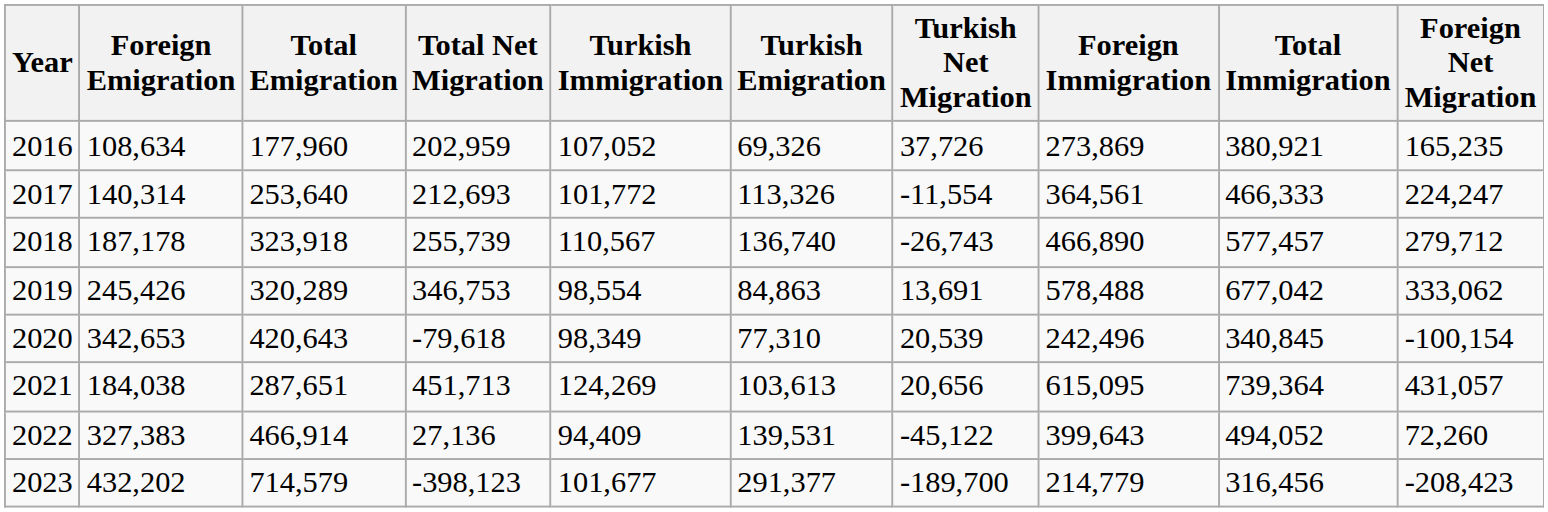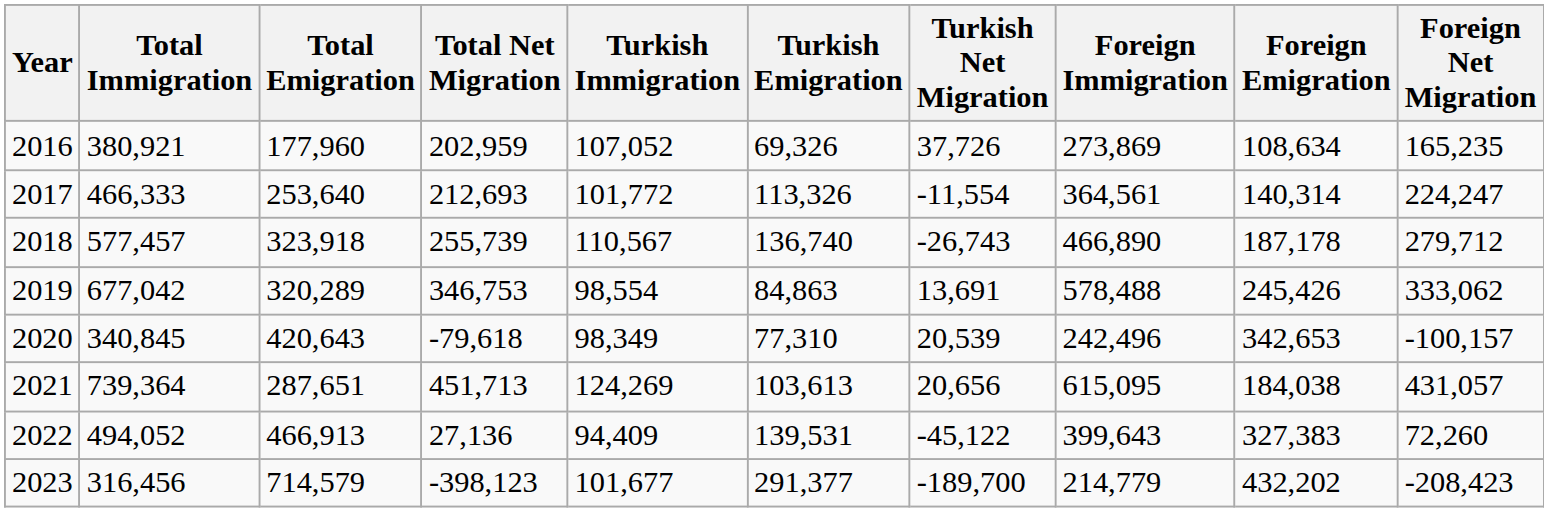 <table class="wikitable sortable">
 <tr>
 <th>Year</th>
-<th>Foreign Emigration</th>
+<th>Total Immigration</th>
 <th>Total Emigration</th>
 <th>Total Net Migration</th>
 <th>Turkish Immigration</th>
 <th>Turkish Emigration</th>
 <th>Turkish Net Migration</th>
 <th>Foreign Immigration</th>
-<th>Total Immigration</th>
+<th>Foreign Emigration</th>
 <th>Foreign Net Migration</th>
 </tr>
 <tr>
 <td>2016</td>
-<td>108,634</td>
+<td>380,921</td>
 <td>177,960</td>
 <td>202,959</td>
 <td>107,052</td>
 <td>69,326</td>
 <td>37,726</td>
 <td>273,869</td>
-<td>380,921</td>
+<td>108,634</td>
 <td>165,235</td>
 </tr>
 <tr>
 <td>2017</td>
-<td>140,314</td>
+<td>466,333</td>
 <td>253,640</td>
 <td>212,693</td>
 <td>101,772</td>
 <td>113,326</td>
 <td>-11,554</td>
 <td>364,561</td>
-<td>466,333</td>
+<td>140,314</td>
 <td>224,247</td>
 </tr>
 <tr>
 <td>2018</td>
-<td>187,178</td>
+<td>577,457</td>
 <td>323,918</td>
 <td>255,739</td>
 <td>110,567</td>
 <td>136,740</td>
 <td>-26,743</td>
 <td>466,890</td>
-<td>577,457</td>
+<td>187,178</td>
 <td>279,712</td>
 </tr>
 <tr>
 <td>2019</td>
-<td>245,426</td>
+<td>677,042</td>
 <td>320,289</td>
 <td>346,753</td>
 <td>98,554</td>
 <td>84,863</td>
 <td>13,691</td>
 <td>578,488</td>
-<td>677,042</td>
+<td>245,426</td>
 <td>333,062</td>
 </tr>
 <tr>
 <td>2020</td>
-<td>342,653</td>
+<td>340,845</td>
 <td>420,643</td>
 <td>-79,618</td>
 <td>98,349</td>
 <td>77,310</td>
 <td>20,539</td>
 <td>242,496</td>
-<td>340,845</td>
-<td>-100,154</td>
+<td>342,653</td>
+<td>-100,157</td>
 </tr>
 <tr>
 <td>2021</td>
-<td>184,038</td>
+<td>739,364</td>
 <td>287,651</td>
 <td>451,713</td>
 <td>124,269</td>
 <td>103,613</td>
 <td>20,656</td>
 <td>615,095</td>
-<td>739,364</td>
+<td>184,038</td>
 <td>431,057</td>
 </tr>
 <tr>
 <td>2022</td>
-<td>327,383</td>
-<td>466,914</td>
+<td>494,052</td>
+<td>466,913</td>
 <td>27,136</td>
 <td>94,409</td>
 <td>139,531</td>
 <td>-45,122</td>
 <td>399,643</td>
-<td>494,052</td>
+<td>327,383</td>
 <td>72,260</td>
 </tr>
 <tr>
 <td>2023</td>
-<td>432,202</td>
+<td>316,456</td>
 <td>714,579</td>
 <td>-398,123</td>
 <td>101,677</td>
 <td>291,377</td>
 <td>-189,700</td>
 <td>214,779</td>
-<td>316,456</td>
+<td>432,202</td>
 <td>-208,423</td>
 </tr>
 </table>
